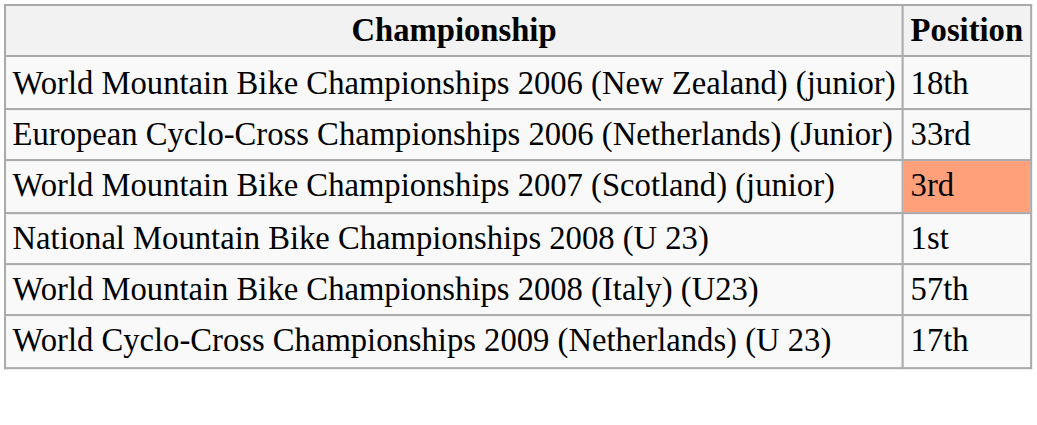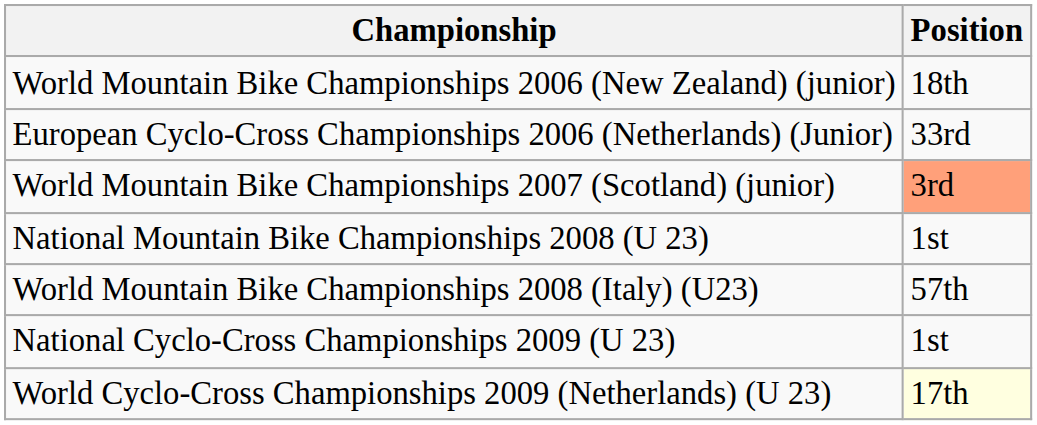 <table class="wikitable">
 <tr>
 <th>Championship</th>
 <th>Position</th>
 </tr>
 <tr>
 <td>World Mountain Bike Championships 2006 (New Zealand) (junior)</td>
 <td>18th</td>
 </tr>
 <tr>
 <td>European Cyclo-Cross Championships 2006 (Netherlands) (Junior)</td>
 <td>33rd</td>
 </tr>
 <tr>
 <td>World Mountain Bike Championships 2007 (Scotland) (junior)</td>
 <td style="background: lightsalmon;">3rd</td>
 </tr>
 <tr>
 <td>National Mountain Bike Championships 2008 (U 23)</td>
 <td>1st</td>
 </tr>
 <tr>
 <td>World Mountain Bike Championships 2008 (Italy) (U23)</td>
 <td>57th</td>
 </tr>
 <tr>
+<td>National Cyclo-Cross Championships 2009 (U 23)</td>
+<td>1st</td>
+</tr>
+<tr>
 <td>World Cyclo-Cross Championships 2009 (Netherlands) (U 23)</td>
-<td>17th</td>
+<td style="background: lightyellow;">17th</td>
 </tr>
 </table>
